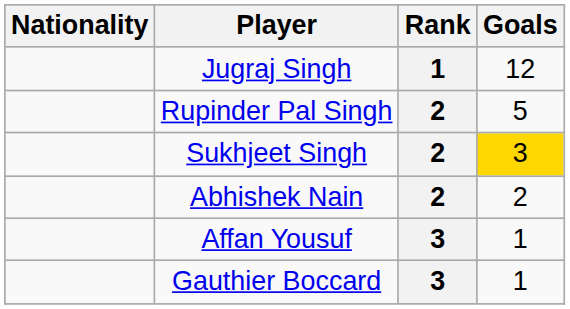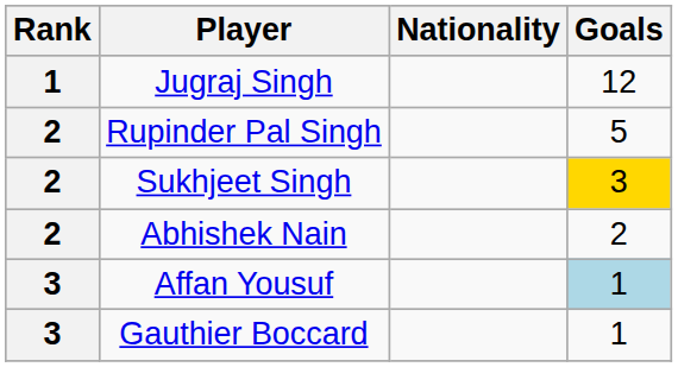 <table class="wikitable sortable" style="text-align:center">
 <tr>
+<th>Rank</th>
+<th>Player</th>
 <th>Nationality</th>
-<th>Player</th>
-<th>Rank</th>
 <th>Goals</th>
 </tr>
 <tr>
+<th>1</th>
+<td><a href='#'>Jugraj Singh</a></td>
 <td></td>
-<td><a href='#'>Jugraj Singh</a></td>
-<th>1</th>
 <td>12</td>
 </tr>
 <tr>
+<th>2</th>
+<td><a href='#'>Rupinder Pal Singh</a></td>
 <td></td>
-<td><a href='#'>Rupinder Pal Singh</a></td>
-<th>2</th>
 <td>5</td>
 </tr>
 <tr>
+<th>2</th>
+<td><a href='#'>Sukhjeet Singh</a></td>
 <td></td>
-<td><a href='#'>Sukhjeet Singh</a></td>
-<th>2</th>
 <td style="background: gold;">3</td>
 </tr>
 <tr>
+<th>2</th>
+<td><a href='#'>Abhishek Nain</a></td>
 <td></td>
-<td><a href='#'>Abhishek Nain</a></td>
-<th>2</th>
 <td>2</td>
 </tr>
 <tr>
+<th>3</th>
+<td><a href='#'>Affan Yousuf</a></td>
 <td></td>
-<td><a href='#'>Affan Yousuf</a></td>
-<th>3</th>
-<td>1</td>
+<td style="background: lightblue;">1</td>
 </tr>
 <tr>
+<th>3</th>
+<td><a href='#'>Gauthier Boccard</a></td>
 <td></td>
-<td><a href='#'>Gauthier Boccard</a></td>
-<th>3</th>
 <td>1</td>
 </tr>
 </table>
